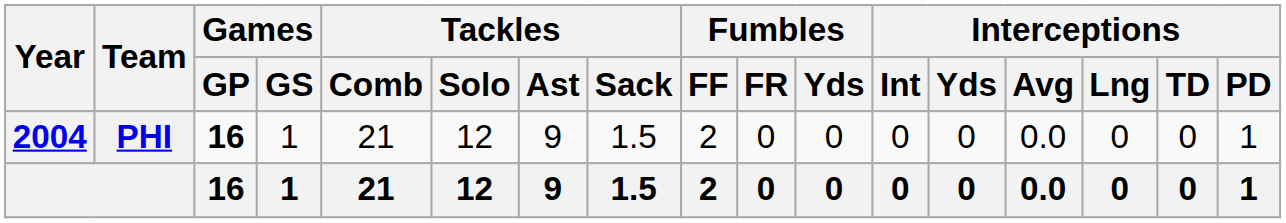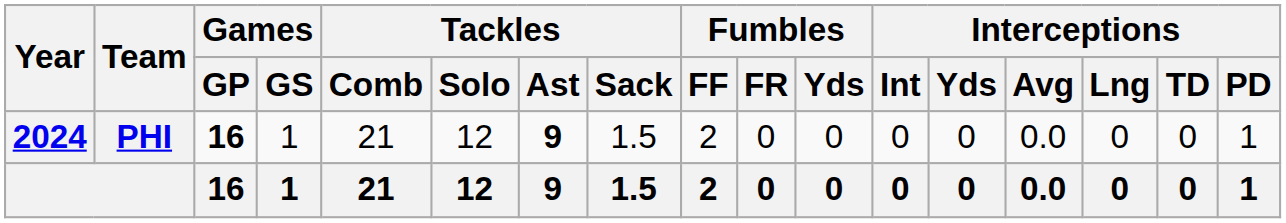 <table class="wikitable" style="text-align:center;">
 <tr>
 <th rowspan="2">Year</th>
 <th rowspan="2">Team</th>
 <th colspan="2">Games</th>
 <th colspan="4">Tackles</th>
 <th colspan="3">Fumbles</th>
 <th colspan="6">Interceptions</th>
 </tr>
 <tr>
 <th>GP</th>
 <th>GS</th>
 <th>Comb</th>
 <th>Solo</th>
 <th>Ast</th>
 <th>Sack</th>
 <th>FF</th>
 <th>FR</th>
 <th>Yds</th>
 <th>Int</th>
 <th>Yds</th>
 <th>Avg</th>
 <th>Lng</th>
 <th>TD</th>
 <th>PD</th>
 </tr>
 <tr>
-<th><a href='#'>2004</a></th>
+<th><a href='#'>2024</a></th>
 <th><a href='#'>PHI</a></th>
 <td><strong>16</strong></td>
 <td>1</td>
 <td>21</td>
 <td>12</td>
-<td>9</td>
+<td><strong>9</strong></td>
 <td>1.5</td>
 <td>2</td>
 <td>0</td>
 <td>0</td>
 <td>0</td>
 <td>0</td>
 <td>0.0</td>
 <td>0</td>
 <td>0</td>
 <td>1</td>
 </tr>
 <tr>
 <th colspan="2"></th>
 <th>16</th>
 <th>1</th>
 <th>21</th>
 <th>12</th>
 <th>9</th>
 <th>1.5</th>
 <th>2</th>
 <th>0</th>
 <th>0</th>
 <th>0</th>
 <th>0</th>
 <th>0.0</th>
 <th>0</th>
 <th>0</th>
 <th>1</th>
 </tr>
 </table>
